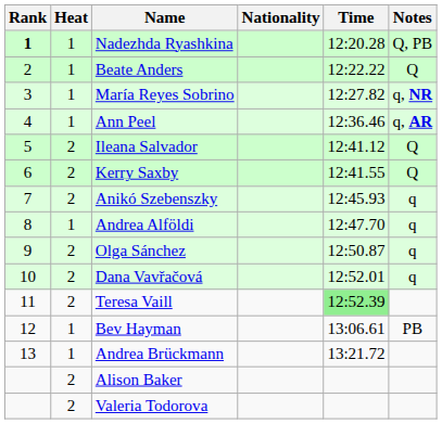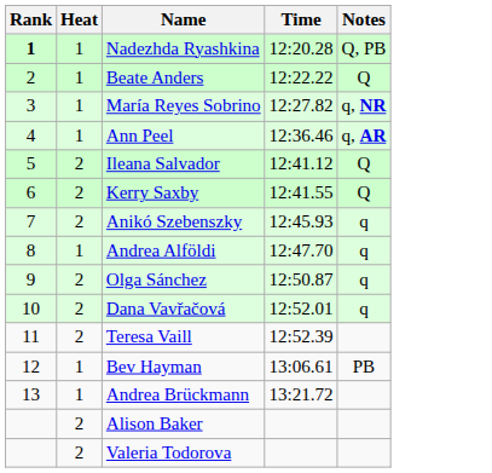 <table class="wikitable sortable" style="text-align:center">
 <tr>
 <th>Rank</th>
 <th>Heat</th>
 <th>Name</th>
-<th>Nationality</th>
 <th>Time</th>
 <th>Notes</th>
 </tr>
 <tr bgcolor=ccffcc>
 <td><strong>1</strong></td>
 <td>1</td>
 <td align="left"><a href='#'>Nadezhda Ryashkina</a></td>
-<td align=left></td>
 <td>12:20.28</td>
 <td>Q, PB</td>
 </tr>
 <tr bgcolor=ccffcc>
 <td>2</td>
 <td>1</td>
 <td align="left"><a href='#'>Beate Anders</a></td>
-<td align=left></td>
 <td>12:22.22</td>
 <td>Q</td>
 </tr>
 <tr bgcolor=ddffdd>
 <td>3</td>
 <td>1</td>
 <td align="left"><a href='#'>María Reyes Sobrino</a></td>
-<td align=left></td>
 <td>12:27.82</td>
 <td>q, <strong><a href='#'>NR</a></strong></td>
 </tr>
 <tr bgcolor=ddffdd>
 <td>4</td>
 <td>1</td>
 <td align="left"><a href='#'>Ann Peel</a></td>
-<td align=left></td>
 <td>12:36.46</td>
 <td>q, <strong><a href='#'>AR</a></strong></td>
 </tr>
 <tr bgcolor=ccffcc>
 <td>5</td>
 <td>2</td>
 <td align="left"><a href='#'>Ileana Salvador</a></td>
-<td align=left></td>
 <td>12:41.12</td>
 <td>Q</td>
 </tr>
 <tr bgcolor=ccffcc>
 <td>6</td>
 <td>2</td>
 <td align="left"><a href='#'>Kerry Saxby</a></td>
-<td align=left></td>
 <td>12:41.55</td>
 <td>Q</td>
 </tr>
 <tr bgcolor=ddffdd>
 <td>7</td>
 <td>2</td>
 <td align="left"><a href='#'>Anikó Szebenszky</a></td>
-<td align=left></td>
 <td>12:45.93</td>
 <td>q</td>
 </tr>
 <tr bgcolor=ddffdd>
 <td>8</td>
 <td>1</td>
 <td align="left"><a href='#'>Andrea Alföldi</a></td>
-<td align=left></td>
 <td>12:47.70</td>
 <td>q</td>
 </tr>
 <tr bgcolor=ddffdd>
 <td>9</td>
 <td>2</td>
 <td align="left"><a href='#'>Olga Sánchez</a></td>
-<td align=left></td>
 <td>12:50.87</td>
 <td>q</td>
 </tr>
 <tr bgcolor=ddffdd>
 <td>10</td>
 <td>2</td>
 <td align="left"><a href='#'>Dana Vavřačová</a></td>
-<td align=left></td>
 <td>12:52.01</td>
 <td>q</td>
 </tr>
 <tr>
 <td>11</td>
 <td>2</td>
 <td align="left"><a href='#'>Teresa Vaill</a></td>
-<td align=left></td>
-<td style="background: lightgreen;">12:52.39</td>
+<td>12:52.39</td>
 <td></td>
 </tr>
 <tr>
 <td>12</td>
 <td>1</td>
 <td align="left"><a href='#'>Bev Hayman</a></td>
-<td align=left></td>
 <td>13:06.61</td>
 <td>PB</td>
 </tr>
 <tr>
 <td>13</td>
 <td>1</td>
 <td align="left"><a href='#'>Andrea Brückmann</a></td>
-<td align=left></td>
 <td>13:21.72</td>
 <td></td>
 </tr>
 <tr>
 <td></td>
 <td>2</td>
 <td align="left"><a href='#'>Alison Baker</a></td>
-<td align=left></td>
 <td></td>
 <td></td>
 </tr>
 <tr>
 <td></td>
 <td>2</td>
 <td align="left"><a href='#'>Valeria Todorova</a></td>
-<td align=left></td>
 <td></td>
 <td></td>
 </tr>
 </table>
